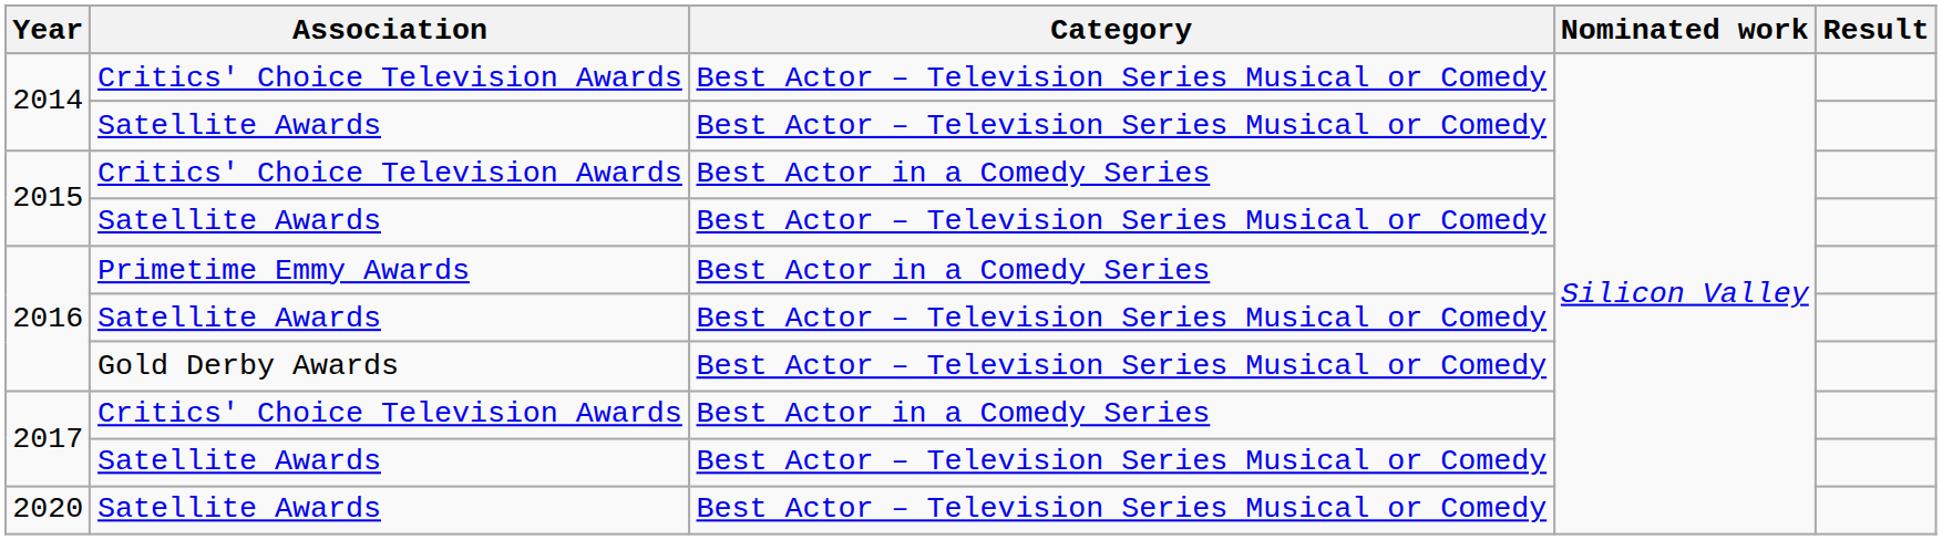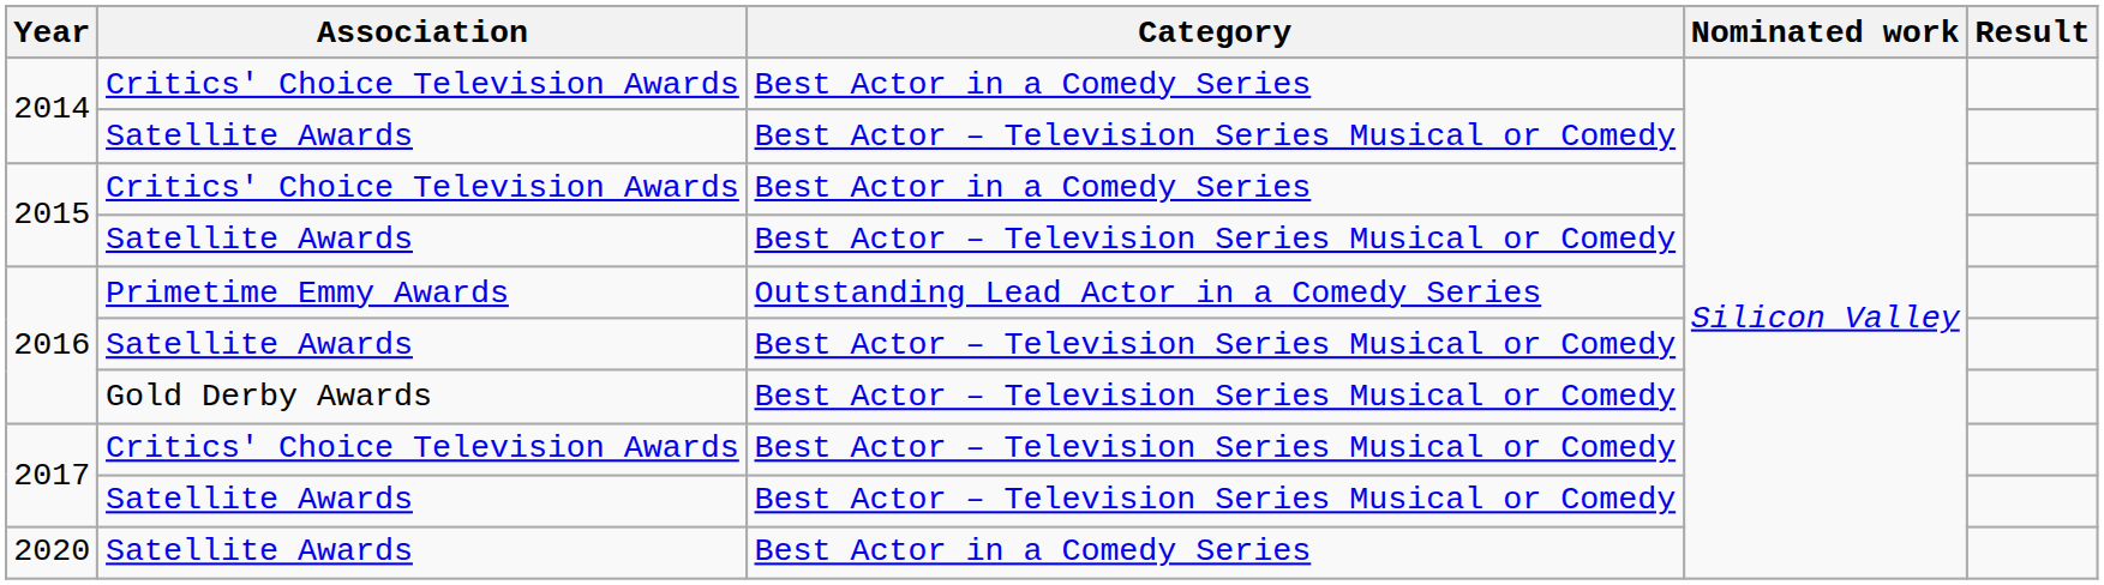 <table class="wikitable">
 <tr>
 <th>Year</th>
 <th>Association</th>
 <th>Category</th>
 <th>Nominated work</th>
 <th>Result</th>
 </tr>
 <tr>
 <td rowspan="2">2014</td>
 <td><a href='#'>Critics' Choice Television Awards</a></td>
-<td><a href='#'>Best Actor – Television Series Musical or Comedy</a></td>
+<td><a href='#'>Best Actor in a Comedy Series</a></td>
 <td rowspan="10"><em><a href='#'>Silicon Valley</a></em></td>
 <td></td>
 </tr>
 <tr>
 <td><a href='#'>Satellite Awards</a></td>
 <td><a href='#'>Best Actor – Television Series Musical or Comedy</a></td>
 <td></td>
 </tr>
 <tr>
 <td rowspan="2">2015</td>
 <td><a href='#'>Critics' Choice Television Awards</a></td>
 <td><a href='#'>Best Actor in a Comedy Series</a></td>
 <td></td>
 </tr>
 <tr>
 <td><a href='#'>Satellite Awards</a></td>
 <td><a href='#'>Best Actor – Television Series Musical or Comedy</a></td>
 <td></td>
 </tr>
 <tr>
 <td rowspan="3">2016</td>
 <td><a href='#'>Primetime Emmy Awards</a></td>
-<td><a href='#'>Best Actor in a Comedy Series</a></td>
+<td><a href='#'>Outstanding Lead Actor in a Comedy Series</a></td>
 <td></td>
 </tr>
 <tr>
 <td><a href='#'>Satellite Awards</a></td>
 <td><a href='#'>Best Actor – Television Series Musical or Comedy</a></td>
 <td></td>
 </tr>
 <tr>
 <td>Gold Derby Awards</td>
 <td><a href='#'>Best Actor – Television Series Musical or Comedy</a></td>
 <td></td>
 </tr>
 <tr>
 <td rowspan="2">2017</td>
 <td><a href='#'>Critics' Choice Television Awards</a></td>
-<td><a href='#'>Best Actor in a Comedy Series</a></td>
+<td><a href='#'>Best Actor – Television Series Musical or Comedy</a></td>
 <td></td>
 </tr>
 <tr>
 <td><a href='#'>Satellite Awards</a></td>
 <td><a href='#'>Best Actor – Television Series Musical or Comedy</a></td>
 <td></td>
 </tr>
 <tr>
 <td rowspan="1">2020</td>
 <td><a href='#'>Satellite Awards</a></td>
-<td><a href='#'>Best Actor – Television Series Musical or Comedy</a></td>
+<td><a href='#'>Best Actor in a Comedy Series</a></td>
 <td></td>
 </tr>
 </table>
